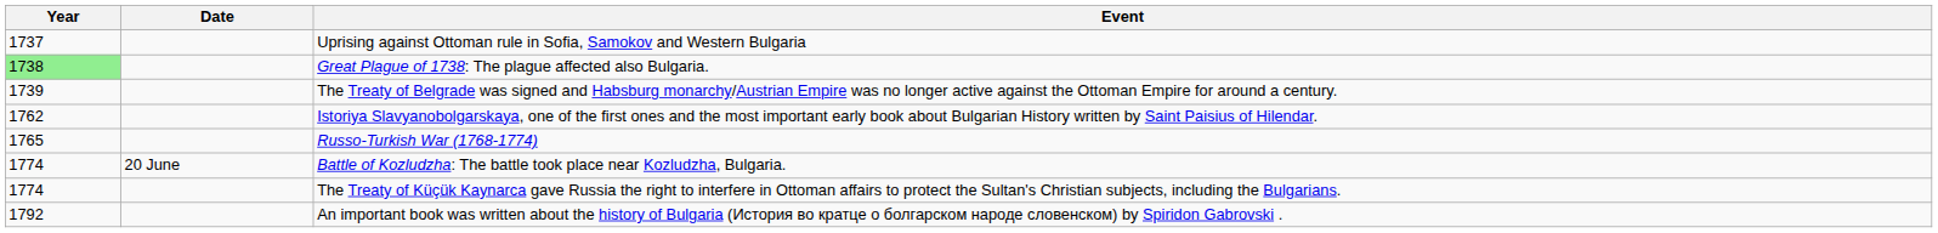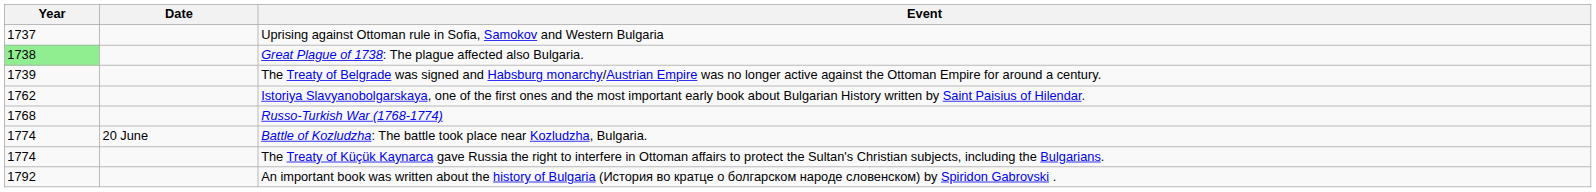 <table class="wikitable" width="100%">
 <tr>
 <th style="width:6%">Year</th>
 <th style="width:10%">Date</th>
 <th>Event</th>
 </tr>
 <tr>
 <td>1737</td>
 <td></td>
 <td>Uprising against Ottoman rule in Sofia, <a href='#'>Samokov</a> and Western Bulgaria</td>
 </tr>
 <tr>
 <td style="background: lightgreen;">1738</td>
 <td></td>
 <td><em><a href='#'>Great Plague of 1738</a></em>: The plague affected also Bulgaria.</td>
 </tr>
 <tr>
 <td>1739</td>
 <td></td>
 <td>The <a href='#'>Treaty of Belgrade</a> was signed and <a href='#'>Habsburg monarchy</a>/<a href='#'>Austrian Empire</a> was no longer active against the Ottoman Empire for around a century.</td>
 </tr>
 <tr>
 <td>1762</td>
 <td></td>
 <td><a href='#'>Istoriya Slavyanobolgarskaya</a>, one of the first ones and the most important early book about Bulgarian History written by <a href='#'>Saint Paisius of Hilendar</a>.</td>
 </tr>
 <tr>
-<td>1765</td>
+<td>1768</td>
 <td></td>
 <td><em><a href='#'>Russo-Turkish War (1768-1774)</a></em></td>
 </tr>
 <tr>
 <td>1774</td>
 <td>20 June</td>
 <td><em><a href='#'>Battle of Kozludzha</a></em>: The battle took place near <a href='#'>Kozludzha</a>, Bulgaria.</td>
 </tr>
 <tr>
 <td>1774</td>
 <td></td>
 <td>The <a href='#'>Treaty of Küçük Kaynarca</a> gave Russia the right to interfere in Ottoman affairs to protect the Sultan's Christian subjects, including the <a href='#'>Bulgarians</a>.</td>
 </tr>
 <tr>
 <td>1792</td>
 <td></td>
 <td>An important book was written about the <a href='#'>history of Bulgaria</a> (История во кратце о болгарском народе словенском) by <a href='#'>Spiridon Gabrovski</a> .</td>
 </tr>
 </table>
